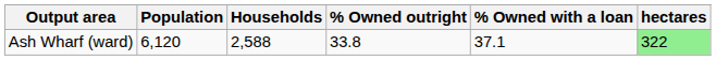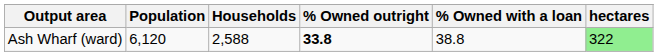 <table class="wikitable">
 <tr>
 </tr>
 <tr>
 <th>Output area</th>
 <th>Population</th>
 <th>Households</th>
 <th>% Owned outright</th>
 <th>% Owned with a loan</th>
 <th>hectares</th>
 </tr>
 <tr>
 <td>Ash Wharf (ward)</td>
 <td>6,120</td>
 <td>2,588</td>
-<td>33.8</td>
-<td>37.1</td>
+<td><strong>33.8</strong></td>
+<td>38.8</td>
 <td style="background: lightgreen;">322</td>
 </tr>
 </table>
